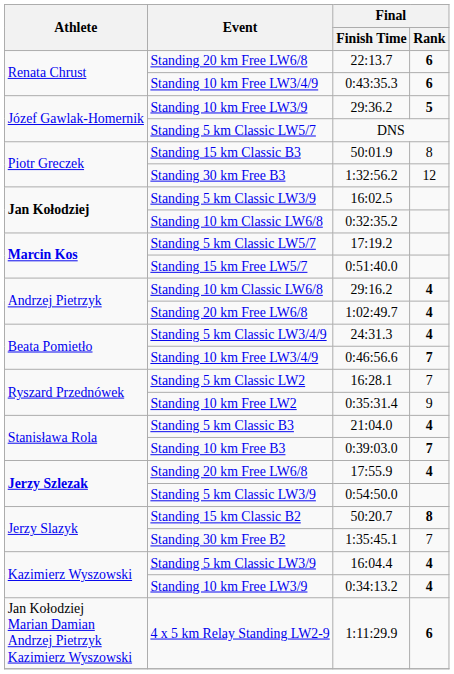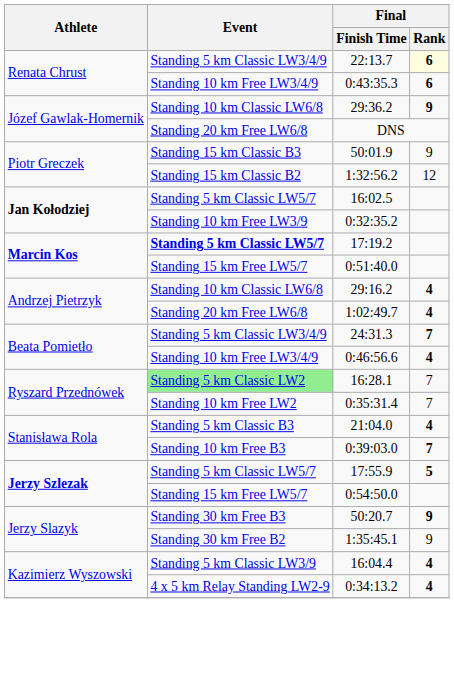 <table class="wikitable" style="font-size:90%">
 <tr>
 <th rowspan="2">Athlete</th>
 <th rowspan="2">Event</th>
 <th colspan="2">Final</th>
 </tr>
 <tr>
 <th>Finish Time</th>
 <th>Rank</th>
 </tr>
 <tr>
 <td rowspan=2><a href='#'>Renata Chrust</a></td>
-<td rowspan=1><a href='#'>Standing 20 km Free LW6/8</a></td>
+<td rowspan=1><a href='#'>Standing 5 km Classic LW3/4/9</a></td>
 <td align="center">22:13.7</td>
-<td align="center"><strong>6</strong></td>
+<td align="center" style="background: lightyellow;"><strong>6</strong></td>
 </tr>
 <tr>
 <td rowspan=1><a href='#'>Standing 10 km Free LW3/4/9</a></td>
 <td align="center">0:43:35.3</td>
 <td align="center"><strong>6</strong></td>
 </tr>
 <tr>
 <td rowspan=2><a href='#'>Józef Gawlak-Homernik</a></td>
-<td rowspan=1><a href='#'>Standing 10 km Free LW3/9</a></td>
+<td rowspan=1><a href='#'>Standing 10 km Classic LW6/8</a></td>
 <td align="center">29:36.2</td>
-<td align="center"><strong>5</strong></td>
+<td align="center"><strong>9</strong></td>
 </tr>
 <tr>
-<td rowspan=1><a href='#'>Standing 5 km Classic LW5/7</a></td>
+<td rowspan=1><a href='#'>Standing 20 km Free LW6/8</a></td>
 <td align="center" colspan=2>DNS</td>
 </tr>
 <tr>
 <td rowspan=2><a href='#'>Piotr Greczek</a></td>
 <td rowspan=1><a href='#'>Standing 15 km Classic B3</a></td>
 <td align="center">50:01.9</td>
-<td align="center">8</td>
+<td align="center">9</td>
 </tr>
 <tr>
-<td rowspan=1><a href='#'>Standing 30 km Free B3</a></td>
+<td rowspan=1><a href='#'>Standing 15 km Classic B2</a></td>
 <td align="center">1:32:56.2</td>
 <td align="center">12</td>
 </tr>
 <tr>
 <td rowspan=2><strong>Jan Kołodziej</strong></td>
-<td rowspan=1><a href='#'>Standing 5 km Classic LW3/9</a></td>
+<td rowspan=1><a href='#'>Standing 5 km Classic LW5/7</a></td>
 <td align="center">16:02.5</td>
 <td align="center"></td>
 </tr>
 <tr>
-<td rowspan=1><a href='#'>Standing 10 km Classic LW6/8</a></td>
+<td rowspan=1><a href='#'>Standing 10 km Free LW3/9</a></td>
 <td align="center">0:32:35.2</td>
 <td align="center"></td>
 </tr>
 <tr>
 <td rowspan=2><strong><a href='#'>Marcin Kos</a></strong></td>
-<td rowspan=1><a href='#'>Standing 5 km Classic LW5/7</a></td>
+<td rowspan=1><strong><a href='#'>Standing 5 km Classic LW5/7</a></strong></td>
 <td align="center">17:19.2</td>
 <td align="center"></td>
 </tr>
 <tr>
 <td rowspan=1><a href='#'>Standing 15 km Free LW5/7</a></td>
 <td align="center">0:51:40.0</td>
 <td align="center"></td>
 </tr>
 <tr>
 <td rowspan=2><a href='#'>Andrzej Pietrzyk</a></td>
 <td rowspan=1><a href='#'>Standing 10 km Classic LW6/8</a></td>
 <td align="center">29:16.2</td>
 <td align="center"><strong>4</strong></td>
 </tr>
 <tr>
 <td rowspan=1><a href='#'>Standing 20 km Free LW6/8</a></td>
 <td align="center">1:02:49.7</td>
 <td align="center"><strong>4</strong></td>
 </tr>
 <tr>
 <td rowspan=2><a href='#'>Beata Pomietło</a></td>
 <td rowspan=1><a href='#'>Standing 5 km Classic LW3/4/9</a></td>
 <td align="center">24:31.3</td>
-<td align="center"><strong>4</strong></td>
+<td align="center"><strong>7</strong></td>
 </tr>
 <tr>
 <td rowspan=1><a href='#'>Standing 10 km Free LW3/4/9</a></td>
 <td align="center">0:46:56.6</td>
-<td align="center"><strong>7</strong></td>
+<td align="center"><strong>4</strong></td>
 </tr>
 <tr>
 <td rowspan=2><a href='#'>Ryszard Przednówek</a></td>
-<td rowspan=1><a href='#'>Standing 5 km Classic LW2</a></td>
+<td rowspan=1 style="background: lightgreen;"><a href='#'>Standing 5 km Classic LW2</a></td>
 <td align="center">16:28.1</td>
 <td align="center">7</td>
 </tr>
 <tr>
 <td rowspan=1><a href='#'>Standing 10 km Free LW2</a></td>
 <td align="center">0:35:31.4</td>
-<td align="center">9</td>
+<td align="center">7</td>
 </tr>
 <tr>
 <td rowspan=2><a href='#'>Stanisława Rola</a></td>
 <td rowspan=1><a href='#'>Standing 5 km Classic B3</a></td>
 <td align="center">21:04.0</td>
 <td align="center"><strong>4</strong></td>
 </tr>
 <tr>
 <td rowspan=1><a href='#'>Standing 10 km Free B3</a></td>
 <td align="center">0:39:03.0</td>
 <td align="center"><strong>7</strong></td>
 </tr>
 <tr>
 <td rowspan=2><strong><a href='#'>Jerzy Szlezak</a></strong></td>
-<td rowspan=1><a href='#'>Standing 20 km Free LW6/8</a></td>
+<td rowspan=1><a href='#'>Standing 5 km Classic LW5/7</a></td>
 <td align="center">17:55.9</td>
-<td align="center"><strong>4</strong></td>
+<td align="center"><strong>5</strong></td>
 </tr>
 <tr>
-<td rowspan=1><a href='#'>Standing 5 km Classic LW3/9</a></td>
+<td rowspan=1><a href='#'>Standing 15 km Free LW5/7</a></td>
 <td align="center">0:54:50.0</td>
 <td align="center"></td>
 </tr>
 <tr>
 <td rowspan=2><a href='#'>Jerzy Slazyk</a></td>
-<td rowspan=1><a href='#'>Standing 15 km Classic B2</a></td>
+<td rowspan=1><a href='#'>Standing 30 km Free B3</a></td>
 <td align="center">50:20.7</td>
-<td align="center"><strong>8</strong></td>
+<td align="center"><strong>9</strong></td>
 </tr>
 <tr>
 <td rowspan=1><a href='#'>Standing 30 km Free B2</a></td>
 <td align="center">1:35:45.1</td>
-<td align="center">7</td>
+<td align="center">9</td>
 </tr>
 <tr>
 <td rowspan=2><a href='#'>Kazimierz Wyszowski</a></td>
 <td rowspan=1><a href='#'>Standing 5 km Classic LW3/9</a></td>
 <td align="center">16:04.4</td>
 <td align="center"><strong>4</strong></td>
 </tr>
 <tr>
-<td rowspan=1><a href='#'>Standing 10 km Free LW3/9</a></td>
+<td rowspan=1><a href='#'>4 x 5 km Relay Standing LW2-9</a></td>
 <td align="center">0:34:13.2</td>
 <td align="center"><strong>4</strong></td>
 </tr>
 <tr>
-<td rowspan=1>Jan Kołodziej<br><a href='#'>Marian Damian</a><br><a href='#'>Andrzej Pietrzyk</a><br><a href='#'>Kazimierz Wyszowski</a></td>
-<td rowspan=1><a href='#'>4 x 5 km Relay Standing LW2-9</a></td>
-<td align="center">1:11:29.9</td>
-<td align="center"><strong>6</strong></td>
-</tr>
-<tr>
 </tr>
 </table>
